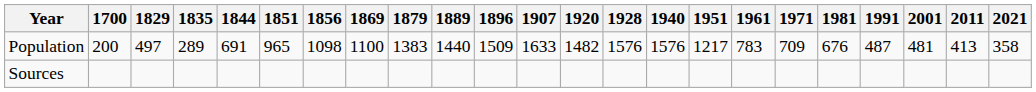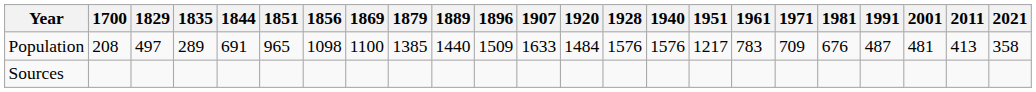 <table class="wikitable">
 <tr>
 <th>Year</th>
 <th>1700</th>
 <th>1829</th>
 <th>1835</th>
 <th>1844</th>
 <th>1851</th>
 <th>1856</th>
 <th>1869</th>
 <th>1879</th>
 <th>1889</th>
 <th>1896</th>
 <th>1907</th>
 <th>1920</th>
 <th>1928</th>
 <th>1940</th>
 <th>1951</th>
 <th>1961</th>
 <th>1971</th>
 <th>1981</th>
 <th>1991</th>
 <th>2001</th>
 <th>2011</th>
 <th>2021</th>
 </tr>
 <tr>
 <td>Population</td>
-<td>200</td>
+<td>208</td>
 <td>497</td>
 <td>289</td>
 <td>691</td>
 <td>965</td>
 <td>1098</td>
 <td>1100</td>
-<td>1383</td>
+<td>1385</td>
 <td>1440</td>
 <td>1509</td>
 <td>1633</td>
-<td>1482</td>
+<td>1484</td>
 <td>1576</td>
 <td>1576</td>
 <td>1217</td>
 <td>783</td>
 <td>709</td>
 <td>676</td>
 <td>487</td>
 <td>481</td>
 <td>413</td>
 <td>358</td>
 </tr>
 <tr>
 <td>Sources</td>
 <td></td>
 <td></td>
 <td></td>
 <td></td>
 <td></td>
 <td></td>
 <td></td>
 <td></td>
 <td></td>
 <td></td>
 <td></td>
 <td></td>
 <td></td>
 <td></td>
 <td></td>
 <td></td>
 <td></td>
 <td></td>
 <td></td>
 <td></td>
 <td></td>
 <td></td>
 </tr>
 </table>
